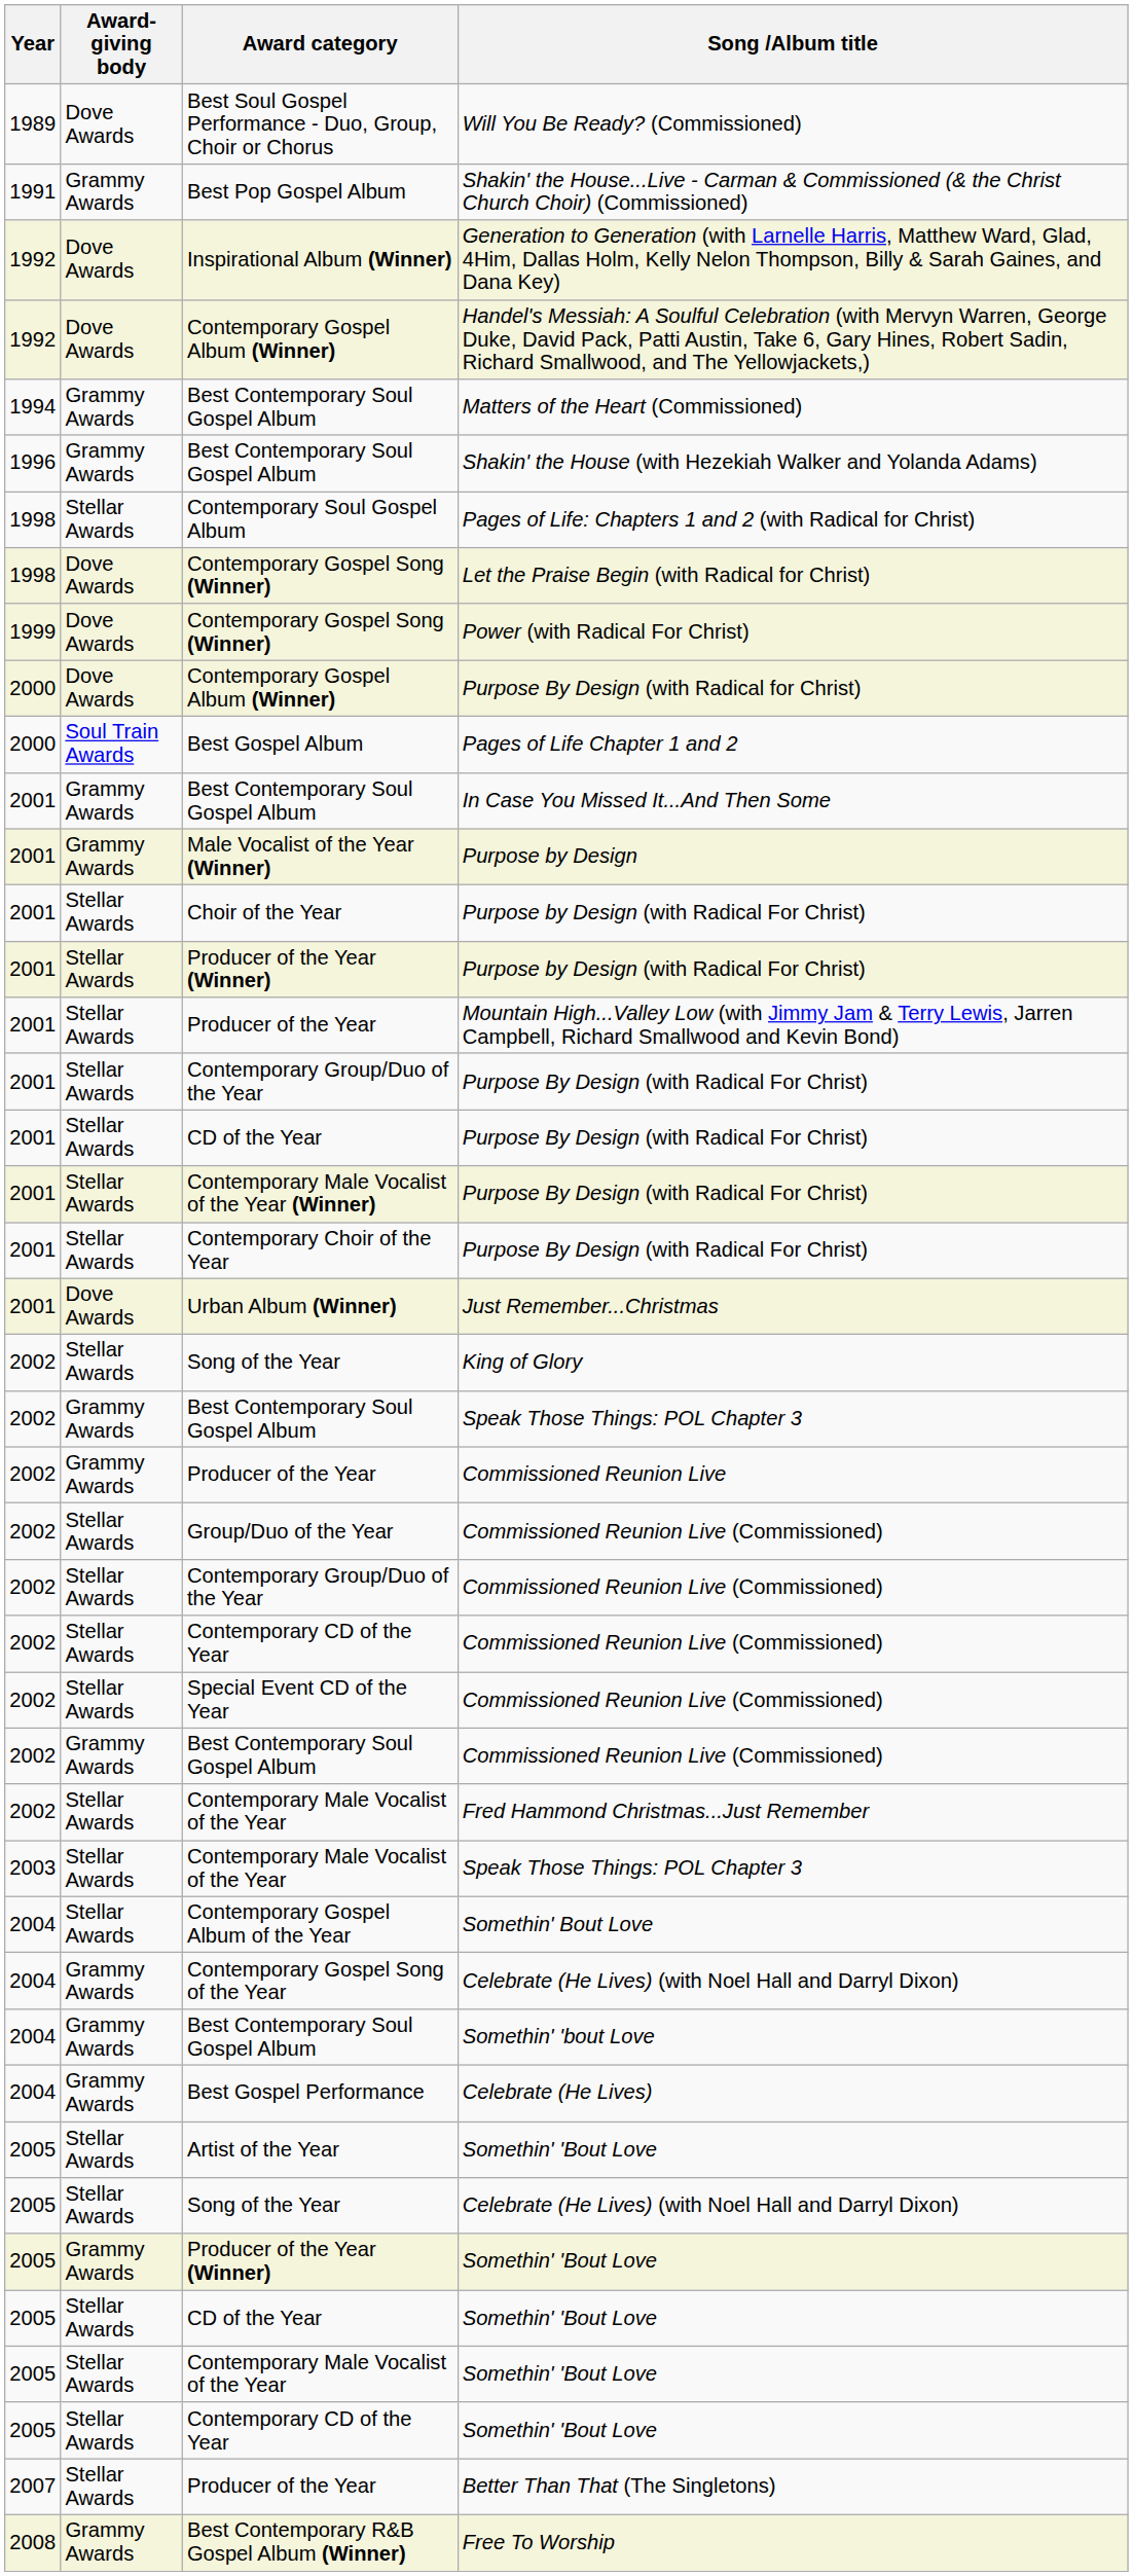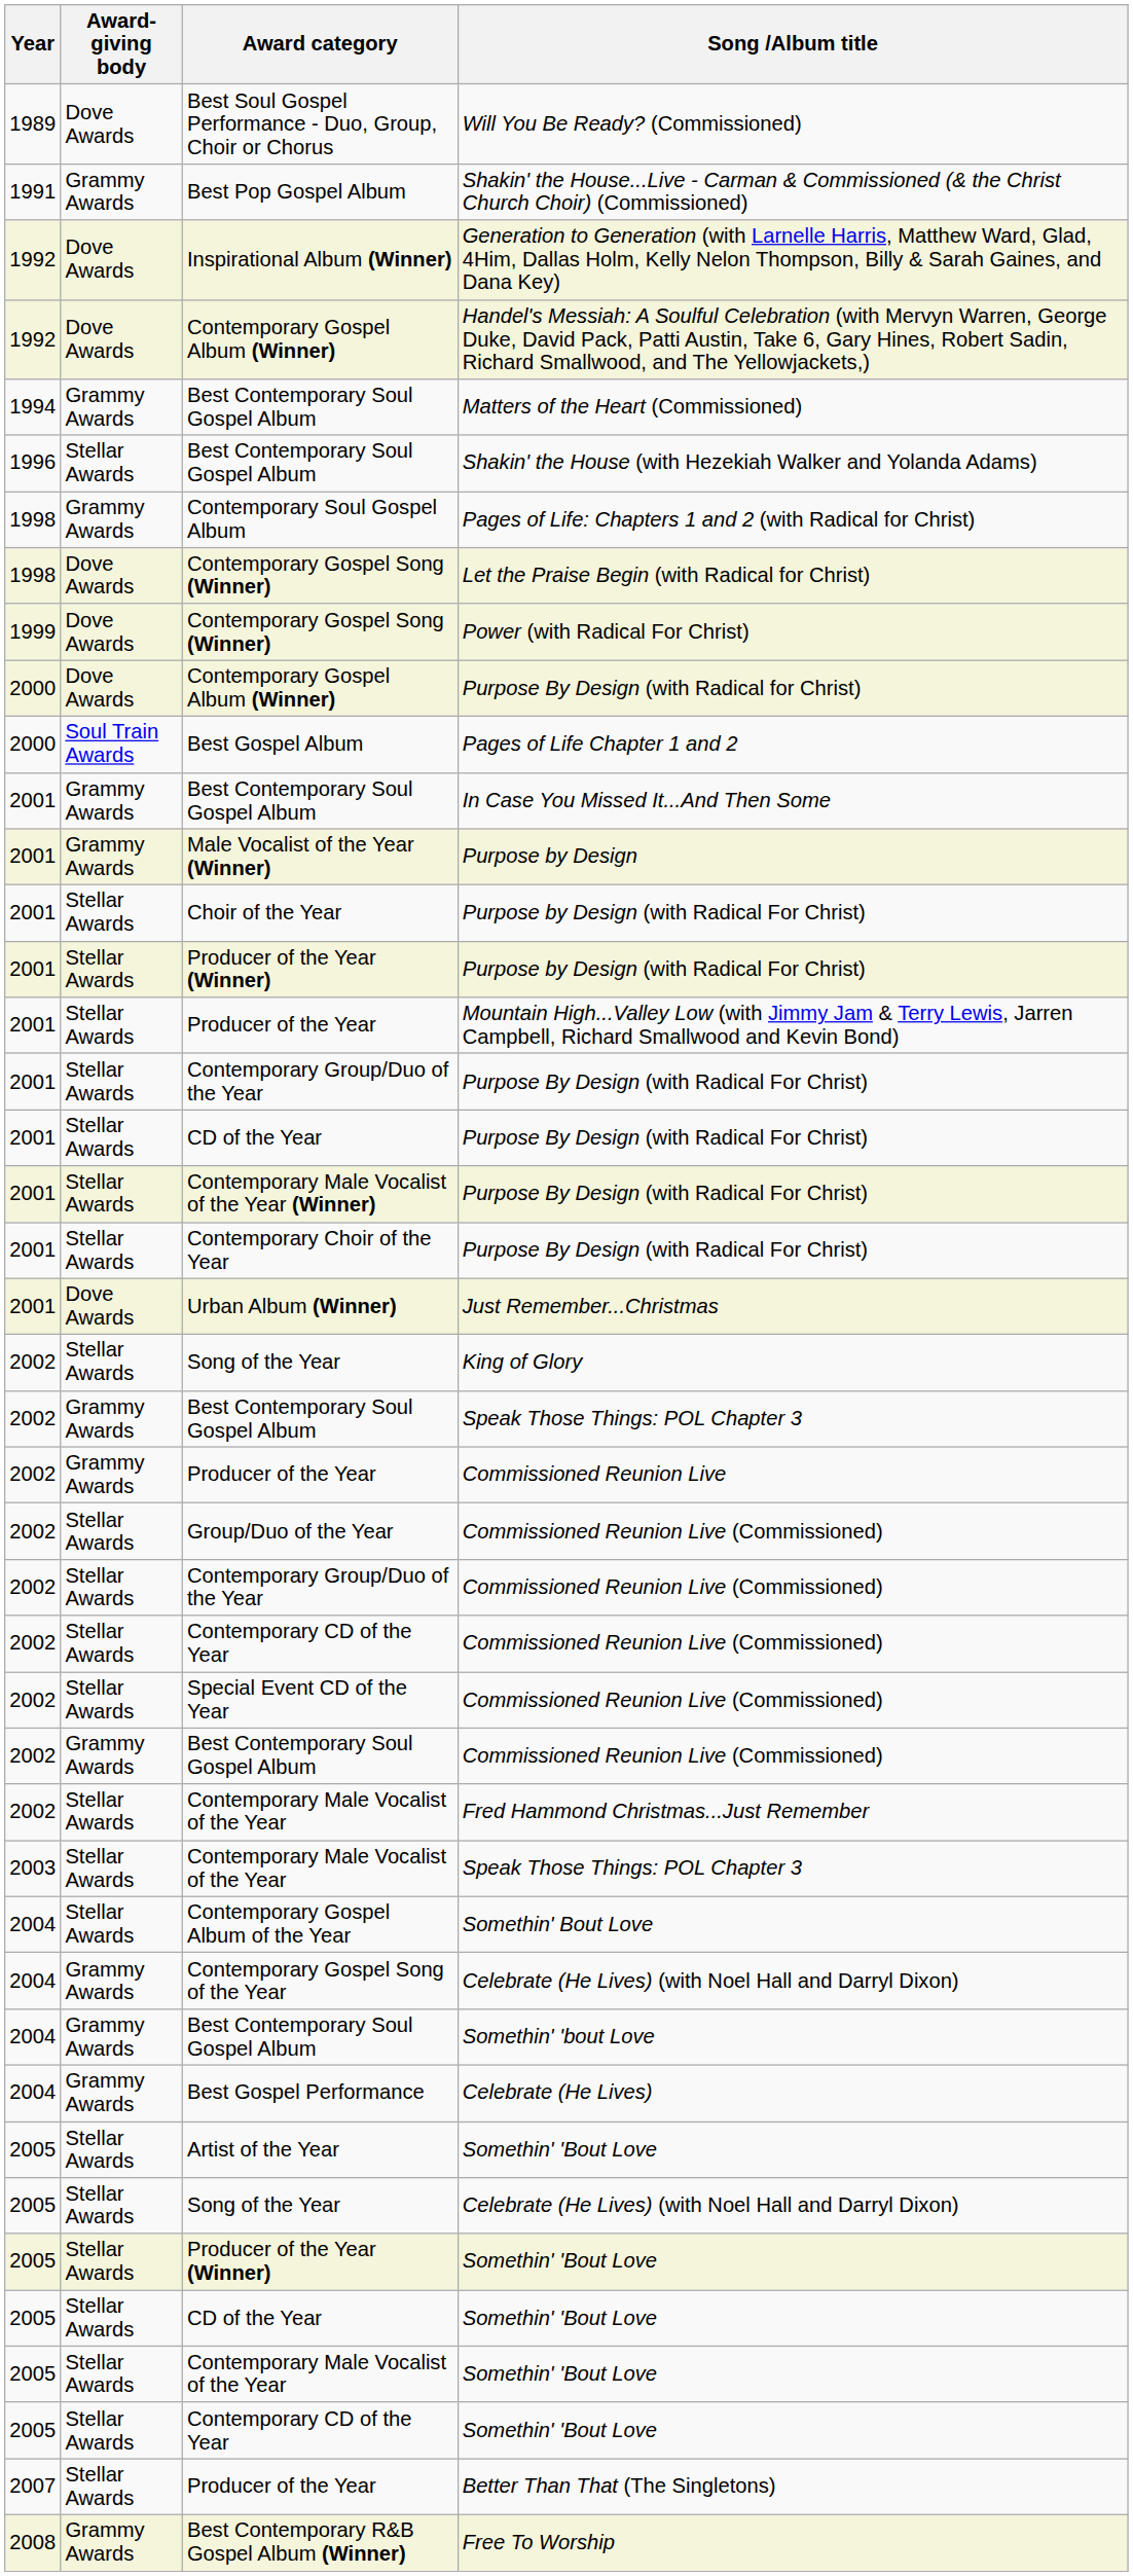 <table class="wikitable">
 <tr>
 <th>Year</th>
 <th>Award-giving body</th>
 <th>Award category</th>
 <th>Song /Album title</th>
 </tr>
 <tr>
 <td>1989</td>
 <td>Dove Awards</td>
 <td>Best Soul Gospel Performance - Duo, Group, Choir or Chorus</td>
 <td><em>Will You Be Ready?</em> (Commissioned)</td>
 </tr>
 <tr>
 <td>1991</td>
 <td>Grammy Awards</td>
 <td>Best Pop Gospel Album</td>
 <td><em>Shakin' the House...Live - Carman & Commissioned (& the Christ Church Choir)</em> (Commissioned)</td>
 </tr>
 <tr style="background:beige;">
 <td>1992</td>
 <td>Dove Awards</td>
 <td>Inspirational Album <strong>(Winner)</strong></td>
 <td><em>Generation to Generation</em> (with <a href='#'>Larnelle Harris</a>, Matthew Ward, Glad, 4Him, Dallas Holm, Kelly Nelon Thompson, Billy & Sarah Gaines, and Dana Key)</td>
 </tr>
 <tr style="background:beige;">
 <td>1992</td>
 <td>Dove Awards</td>
 <td>Contemporary Gospel Album <strong>(Winner)</strong></td>
 <td><em> Handel's Messiah: A Soulful Celebration</em> (with Mervyn Warren, George Duke, David Pack, Patti Austin, Take 6, Gary Hines, Robert Sadin, Richard Smallwood, and The Yellowjackets,)</td>
 </tr>
 <tr>
 <td>1994</td>
 <td>Grammy Awards</td>
 <td>Best Contemporary Soul Gospel Album</td>
 <td><em>Matters of the Heart</em> (Commissioned)</td>
 </tr>
 <tr>
 <td>1996</td>
-<td>Grammy Awards</td>
+<td>Stellar Awards</td>
 <td>Best Contemporary Soul Gospel Album</td>
 <td><em>Shakin' the House</em> (with Hezekiah Walker and Yolanda Adams)</td>
 </tr>
 <tr>
 <td>1998</td>
-<td>Stellar Awards</td>
+<td>Grammy Awards</td>
 <td>Contemporary Soul Gospel Album</td>
 <td><em>Pages of Life: Chapters 1 and 2</em> (with Radical for Christ)</td>
 </tr>
 <tr style="background:beige;">
 <td>1998</td>
 <td>Dove Awards</td>
 <td>Contemporary Gospel Song <strong>(Winner)</strong></td>
 <td><em>Let the Praise Begin</em> (with Radical for Christ)</td>
 </tr>
 <tr style="background:beige;">
 <td>1999</td>
 <td>Dove Awards</td>
 <td>Contemporary Gospel Song <strong>(Winner)</strong></td>
 <td><em>Power</em> (with Radical For Christ)</td>
 </tr>
 <tr style="background:beige;">
 <td>2000</td>
 <td>Dove Awards</td>
 <td>Contemporary Gospel Album <strong>(Winner)</strong></td>
 <td><em>Purpose By Design</em> (with Radical for Christ)</td>
 </tr>
 <tr>
 <td>2000</td>
 <td><a href='#'>Soul Train Awards</a></td>
 <td>Best Gospel Album</td>
 <td><em>Pages of Life Chapter 1 and 2</em></td>
 </tr>
 <tr>
 <td>2001</td>
 <td>Grammy Awards</td>
 <td>Best Contemporary Soul Gospel Album</td>
 <td><em>In Case You Missed It...And Then Some</em></td>
 </tr>
 <tr style="background:beige;">
 <td>2001</td>
 <td>Grammy Awards</td>
 <td>Male Vocalist of the Year <strong>(Winner)</strong></td>
 <td><em>Purpose by Design</em></td>
 </tr>
 <tr>
 <td>2001</td>
 <td>Stellar Awards</td>
 <td>Choir of the Year</td>
 <td><em>Purpose by Design</em> (with Radical For Christ)</td>
 </tr>
 <tr style="background:beige;">
 <td>2001</td>
 <td>Stellar Awards</td>
 <td>Producer of the Year <strong>(Winner)</strong></td>
 <td><em>Purpose by Design</em> (with Radical For Christ)</td>
 </tr>
 <tr>
 <td>2001</td>
 <td>Stellar Awards</td>
 <td>Producer of the Year</td>
 <td><em>Mountain High...Valley Low</em> (with <a href='#'>Jimmy Jam</a> & <a href='#'>Terry Lewis</a>, Jarren Campbell, Richard Smallwood and Kevin Bond)</td>
 </tr>
 <tr>
 <td>2001</td>
 <td>Stellar Awards</td>
 <td>Contemporary Group/Duo of the Year</td>
 <td><em>Purpose By Design</em> (with Radical For Christ)</td>
 </tr>
 <tr>
 <td>2001</td>
 <td>Stellar Awards</td>
 <td>CD of the Year</td>
 <td><em>Purpose By Design</em> (with Radical For Christ)</td>
 </tr>
 <tr style="background:beige;">
 <td>2001</td>
 <td>Stellar Awards</td>
 <td>Contemporary Male Vocalist of the Year <strong>(Winner)</strong></td>
 <td><em>Purpose By Design</em> (with Radical For Christ)</td>
 </tr>
 <tr>
 <td>2001</td>
 <td>Stellar Awards</td>
 <td>Contemporary Choir of the Year</td>
 <td><em>Purpose By Design</em> (with Radical For Christ)</td>
 </tr>
 <tr style="background:beige;">
 <td>2001</td>
 <td>Dove Awards</td>
 <td>Urban Album <strong>(Winner)</strong></td>
 <td><em>Just Remember...Christmas</em></td>
 </tr>
 <tr>
 <td>2002</td>
 <td>Stellar Awards</td>
 <td>Song of the Year</td>
 <td><em>King of Glory</em></td>
 </tr>
 <tr>
 <td>2002</td>
 <td>Grammy Awards</td>
 <td>Best Contemporary Soul Gospel Album</td>
 <td><em>Speak Those Things: POL Chapter 3</em></td>
 </tr>
 <tr>
 <td>2002</td>
 <td>Grammy Awards</td>
 <td>Producer of the Year</td>
 <td><em>Commissioned Reunion Live</em></td>
 </tr>
 <tr>
 <td>2002</td>
 <td>Stellar Awards</td>
 <td>Group/Duo of the Year</td>
 <td><em>Commissioned Reunion Live</em> (Commissioned)</td>
 </tr>
 <tr>
 <td>2002</td>
 <td>Stellar Awards</td>
 <td>Contemporary Group/Duo of the Year</td>
 <td><em>Commissioned Reunion Live</em> (Commissioned)</td>
 </tr>
 <tr>
 <td>2002</td>
 <td>Stellar Awards</td>
 <td>Contemporary CD of the Year</td>
 <td><em>Commissioned Reunion Live</em> (Commissioned)</td>
 </tr>
 <tr>
 <td>2002</td>
 <td>Stellar Awards</td>
 <td>Special Event CD of the Year</td>
 <td><em>Commissioned Reunion Live</em> (Commissioned)</td>
 </tr>
 <tr>
 <td>2002</td>
 <td>Grammy Awards</td>
 <td>Best Contemporary Soul Gospel Album</td>
 <td><em>Commissioned Reunion Live</em> (Commissioned)</td>
 </tr>
 <tr>
 <td>2002</td>
 <td>Stellar Awards</td>
 <td>Contemporary Male Vocalist of the Year</td>
 <td><em>Fred Hammond Christmas...Just Remember</em></td>
 </tr>
 <tr>
 <td>2003</td>
 <td>Stellar Awards</td>
 <td>Contemporary Male Vocalist of the Year</td>
 <td><em>Speak Those Things: POL Chapter 3</em></td>
 </tr>
 <tr>
 <td>2004</td>
 <td>Stellar Awards</td>
 <td>Contemporary Gospel Album of the Year</td>
 <td><em> Somethin' Bout Love</em></td>
 </tr>
 <tr>
 <td>2004</td>
 <td>Grammy Awards</td>
 <td>Contemporary Gospel Song of the Year</td>
 <td><em>Celebrate (He Lives)</em> (with Noel Hall and Darryl Dixon)</td>
 </tr>
 <tr>
 <td>2004</td>
 <td>Grammy Awards</td>
 <td>Best Contemporary Soul Gospel Album</td>
 <td><em>Somethin' 'bout Love</em></td>
 </tr>
 <tr>
 <td>2004</td>
 <td>Grammy Awards</td>
 <td>Best Gospel Performance</td>
 <td><em>Celebrate (He Lives)</em></td>
 </tr>
 <tr>
 <td>2005</td>
 <td>Stellar Awards</td>
 <td>Artist of the Year</td>
 <td><em>Somethin' 'Bout Love</em></td>
 </tr>
 <tr>
 <td>2005</td>
 <td>Stellar Awards</td>
 <td>Song of the Year</td>
 <td><em>Celebrate (He Lives)</em> (with Noel Hall and Darryl Dixon)</td>
 </tr>
 <tr style="background:beige;">
 <td>2005</td>
-<td>Grammy Awards</td>
+<td>Stellar Awards</td>
 <td>Producer of the Year <strong>(Winner)</strong></td>
 <td><em>Somethin' 'Bout Love</em></td>
 </tr>
 <tr>
 <td>2005</td>
 <td>Stellar Awards</td>
 <td>CD of the Year</td>
 <td><em>Somethin' 'Bout Love</em></td>
 </tr>
 <tr>
 <td>2005</td>
 <td>Stellar Awards</td>
 <td>Contemporary Male Vocalist of the Year</td>
 <td><em>Somethin' 'Bout Love</em></td>
 </tr>
 <tr>
 <td>2005</td>
 <td>Stellar Awards</td>
 <td>Contemporary CD of the Year</td>
 <td><em>Somethin' 'Bout Love</em></td>
 </tr>
 <tr>
 <td>2007</td>
 <td>Stellar Awards</td>
 <td>Producer of the Year</td>
 <td><em>Better Than That</em> (The Singletons)</td>
 </tr>
 <tr style="background:beige;">
 <td>2008</td>
 <td>Grammy Awards</td>
 <td>Best Contemporary R&B Gospel Album <strong>(Winner)</strong></td>
 <td><em> Free To Worship</em></td>
 </tr>
 </table>
